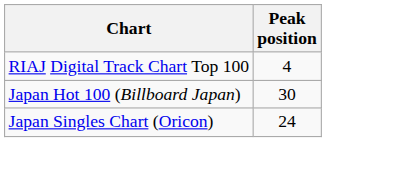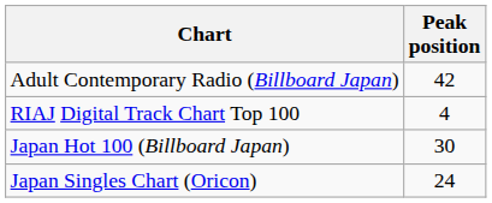 <table class="wikitable">
 <tr>
 <th>Chart</th>
 <th>Peak<br>position</th>
+</tr>
+<tr>
+<td>Adult Contemporary Radio (<em><a href='#'>Billboard Japan</a></em>)</td>
+<td align="center">42</td>
 </tr>
 <tr>
 <td><a href='#'>RIAJ</a> <a href='#'>Digital Track Chart</a> Top 100</td>
 <td align="center">4</td>
 </tr>
 <tr>
 <td><a href='#'>Japan Hot 100</a> (<em>Billboard Japan</em>)</td>
 <td align="center">30</td>
 </tr>
 <tr>
 <td><a href='#'>Japan Singles Chart</a> (<a href='#'>Oricon</a>)</td>
 <td align="center">24</td>
 </tr>
 </table>
